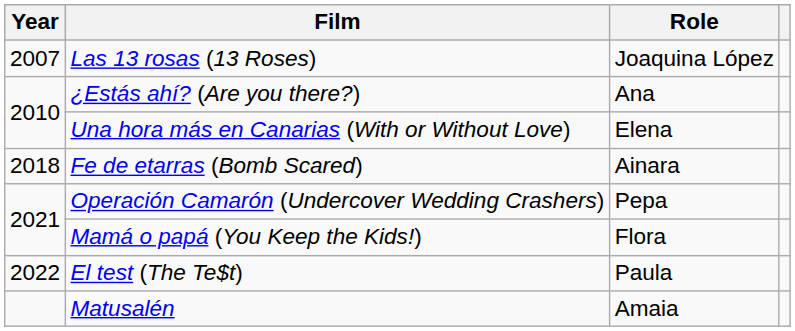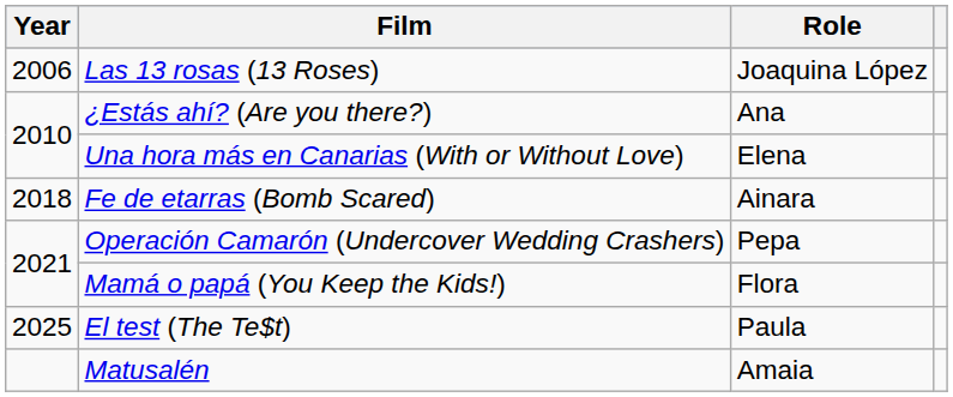 <table class="wikitable">
 <tr style="background:#B0C4DE;">
 <th>Year</th>
 <th>Film</th>
 <th>Role</th>
 <th></th>
 </tr>
 <tr>
-<td align = "center">2007</td>
+<td align = "center">2006</td>
 <td><em><a href='#'>Las 13 rosas</a></em> (<em>13 Roses</em>)</td>
 <td>Joaquina López</td>
 <td align = "center"></td>
 </tr>
 <tr>
 <td rowspan="2" align = "center">2010</td>
 <td><em><a href='#'>¿Estás ahí?</a></em> (<em>Are you there?</em>)</td>
 <td>Ana</td>
 </tr>
 <tr>
 <td><em><a href='#'>Una hora más en Canarias</a></em> (<em>With or Without Love</em>)</td>
 <td>Elena</td>
 <td align = "center"></td>
 </tr>
 <tr>
 <td align = "center">2018</td>
 <td><em><a href='#'>Fe de etarras</a></em> (<em>Bomb Scared</em>)</td>
 <td>Ainara</td>
 <td align = "center"></td>
 </tr>
 <tr>
 <td align = "center" rowspan = "2">2021</td>
 <td><em><a href='#'>Operación Camarón</a></em> (<em>Undercover Wedding Crashers</em>)</td>
 <td>Pepa</td>
 <td align = "center"></td>
 </tr>
 <tr>
 <td><em><a href='#'>Mamá o papá</a></em> (<em>You Keep the Kids!</em>)</td>
 <td>Flora</td>
 <td align = "center"></td>
 </tr>
 <tr>
-<td align = "center">2022</td>
+<td align = "center">2025</td>
 <td><em><a href='#'>El test</a></em> (<em>The Te$t</em>)</td>
 <td>Paula</td>
 <td align = "center"></td>
 </tr>
 <tr>
 <td></td>
 <td><em><a href='#'>Matusalén</a></em></td>
 <td>Amaia</td>
 <td></td>
 </tr>
 </table>
